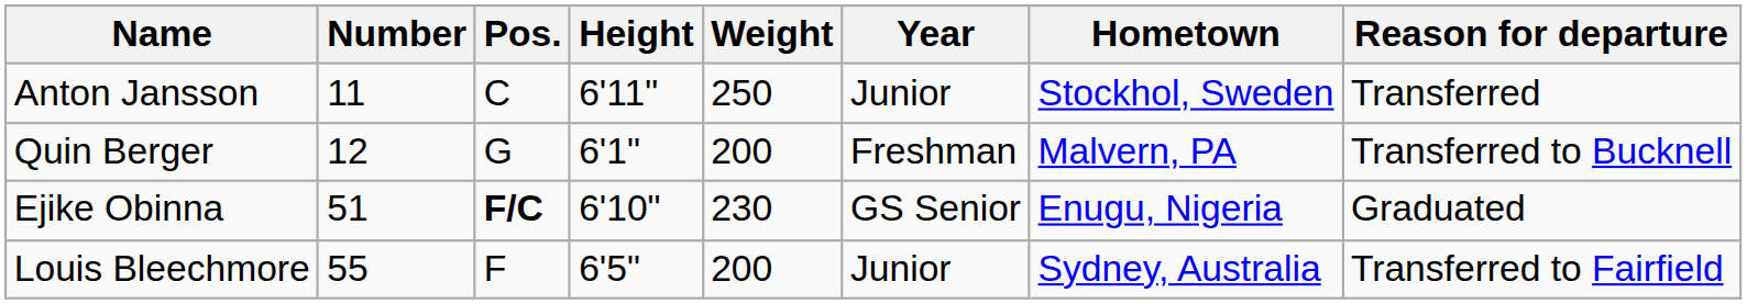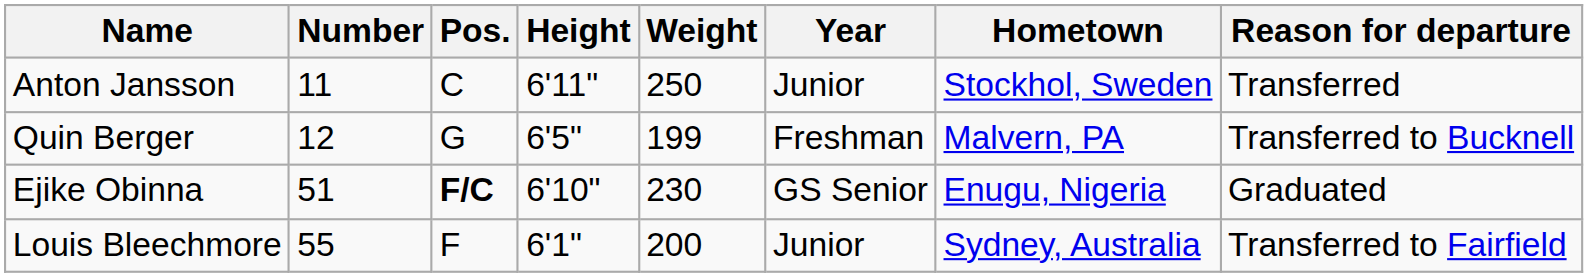 <table class="wikitable sortable" border="1">
 <tr>
 <th>Name</th>
 <th>Number</th>
 <th>Pos.</th>
 <th>Height</th>
 <th>Weight</th>
 <th>Year</th>
 <th>Hometown</th>
 <th class="unsortable">Reason for departure</th>
 </tr>
 <tr>
 <td>Anton Jansson</td>
 <td>11</td>
 <td>C</td>
 <td>6'11"</td>
 <td>250</td>
 <td>Junior</td>
 <td><a href='#'>Stockhol, Sweden</a></td>
 <td>Transferred</td>
 </tr>
 <tr>
 <td>Quin Berger</td>
 <td>12</td>
 <td>G</td>
-<td>6'1"</td>
-<td>200</td>
+<td>6'5"</td>
+<td>199</td>
 <td>Freshman</td>
 <td><a href='#'>Malvern, PA</a></td>
 <td>Transferred to <a href='#'>Bucknell</a></td>
 </tr>
 <tr>
 <td>Ejike Obinna</td>
 <td>51</td>
 <td><strong>F/C</strong></td>
 <td>6'10"</td>
 <td>230</td>
 <td>GS Senior</td>
 <td><a href='#'>Enugu, Nigeria</a></td>
 <td>Graduated</td>
 </tr>
 <tr>
 <td>Louis Bleechmore</td>
 <td>55</td>
 <td>F</td>
-<td>6'5"</td>
+<td>6'1"</td>
 <td>200</td>
 <td>Junior</td>
 <td><a href='#'>Sydney, Australia</a></td>
 <td>Transferred to <a href='#'>Fairfield</a></td>
 </tr>
 </table>
